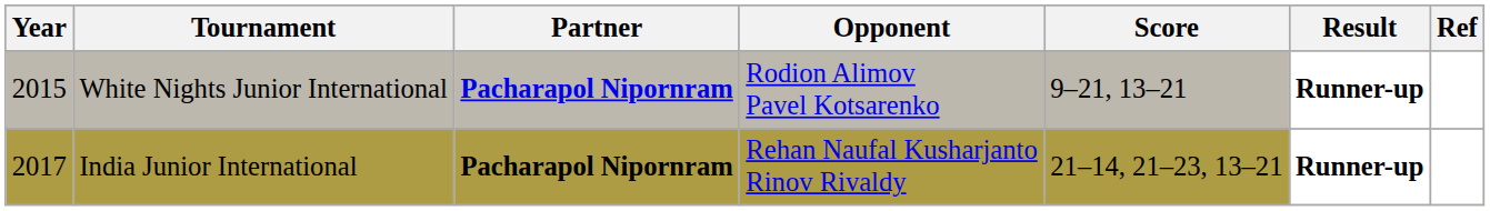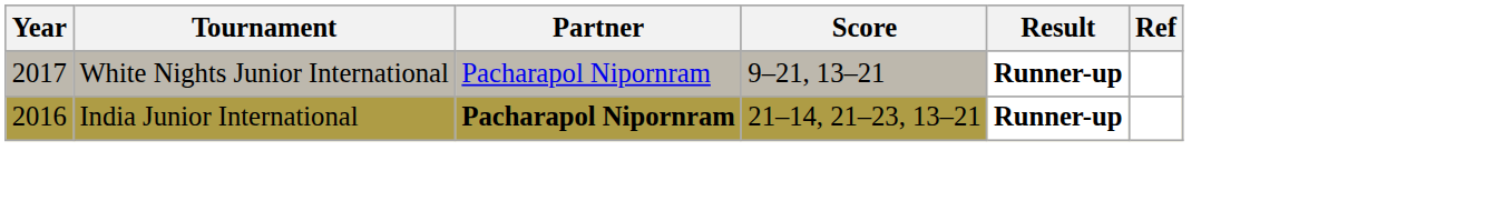 <table class="sortable wikitable" style="font-size: 90%;">
 <tr>
 <th>Year</th>
 <th>Tournament</th>
 <th>Partner</th>
-<th>Opponent</th>
 <th>Score</th>
 <th>Result</th>
 <th>Ref</th>
 </tr>
 <tr style="background:#BDB8AD">
-<td align="center">2015</td>
+<td align="center">2017</td>
 <td align="left">White Nights Junior International</td>
-<td align="left"><strong> <a href='#'>Pacharapol Nipornram</a></strong></td>
-<td align="left"> <a href='#'>Rodion Alimov</a><br> <a href='#'>Pavel Kotsarenko</a></td>
+<td align="left"> <a href='#'>Pacharapol Nipornram</a></td>
 <td align="left">9–21, 13–21</td>
 <td style="text-align:left; background:white"> <strong>Runner-up</strong></td>
 <td style="text-align:center; background:white"></td>
 </tr>
 <tr style="background:#AE9C45">
-<td align="center">2017</td>
+<td align="center">2016</td>
 <td align="left">India Junior International</td>
 <td align="left"><strong> Pacharapol Nipornram</strong></td>
-<td align="left"> <a href='#'>Rehan Naufal Kusharjanto</a><br> <a href='#'>Rinov Rivaldy</a></td>
 <td align="left">21–14, 21–23, 13–21</td>
 <td style="text-align:left; background:white"> <strong>Runner-up</strong></td>
 <td style="text-align:center; background:white"></td>
 </tr>
 </table>
